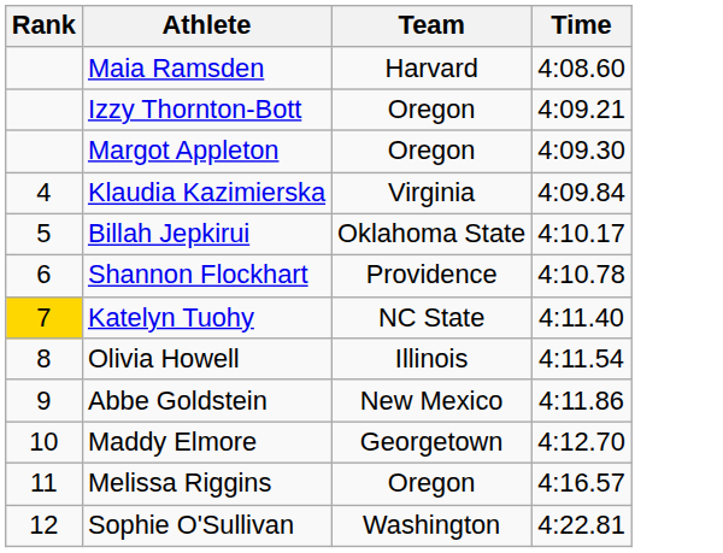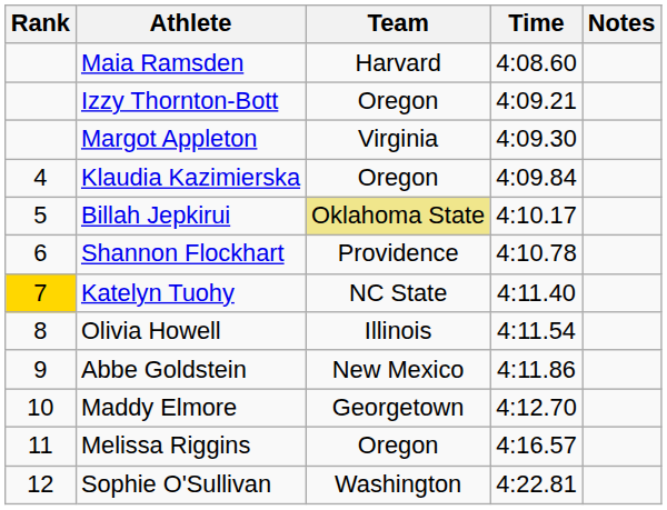 <table class="wikitable sortable" style="text-align:center">
 <tr>
 <th>Rank</th>
 <th>Athlete</th>
 <th>Team</th>
 <th>Time</th>
+<th>Notes</th>
 </tr>
 <tr>
 <td></td>
 <td align=left> <a href='#'>Maia Ramsden</a></td>
 <td>Harvard</td>
 <td>4:08.60</td>
+<td></td>
 </tr>
 <tr>
 <td></td>
 <td align=left> <a href='#'>Izzy Thornton-Bott</a></td>
 <td>Oregon</td>
 <td>4:09.21</td>
+<td></td>
 </tr>
 <tr>
 <td></td>
 <td align=left> <a href='#'>Margot Appleton</a></td>
-<td>Oregon</td>
+<td>Virginia</td>
 <td>4:09.30</td>
+<td></td>
 </tr>
 <tr>
 <td>4</td>
 <td align=left> <a href='#'>Klaudia Kazimierska</a></td>
-<td>Virginia</td>
+<td>Oregon</td>
 <td>4:09.84</td>
+<td></td>
 </tr>
 <tr>
 <td>5</td>
 <td align=left> <a href='#'>Billah Jepkirui</a></td>
-<td>Oklahoma State</td>
+<td style="background: khaki;">Oklahoma State</td>
 <td>4:10.17</td>
+<td></td>
 </tr>
 <tr>
 <td>6</td>
 <td align=left> <a href='#'>Shannon Flockhart</a></td>
 <td>Providence</td>
 <td>4:10.78</td>
+<td></td>
 </tr>
 <tr>
 <td style="background: gold;">7</td>
 <td align=left> <a href='#'>Katelyn Tuohy</a></td>
 <td>NC State</td>
 <td>4:11.40</td>
+<td></td>
 </tr>
 <tr>
 <td>8</td>
 <td align=left> Olivia Howell</td>
 <td>Illinois</td>
 <td>4:11.54</td>
+<td></td>
 </tr>
 <tr>
 <td>9</td>
 <td align=left> Abbe Goldstein</td>
 <td>New Mexico</td>
 <td>4:11.86</td>
+<td></td>
 </tr>
 <tr>
 <td>10</td>
 <td align=left> Maddy Elmore</td>
 <td>Georgetown</td>
 <td>4:12.70</td>
+<td></td>
 </tr>
 <tr>
 <td>11</td>
 <td align=left> Melissa Riggins</td>
 <td>Oregon</td>
 <td>4:16.57</td>
+<td></td>
 </tr>
 <tr>
 <td>12</td>
 <td align=left> Sophie O'Sullivan</td>
 <td>Washington</td>
 <td>4:22.81</td>
+<td></td>
 </tr>
 </table>
